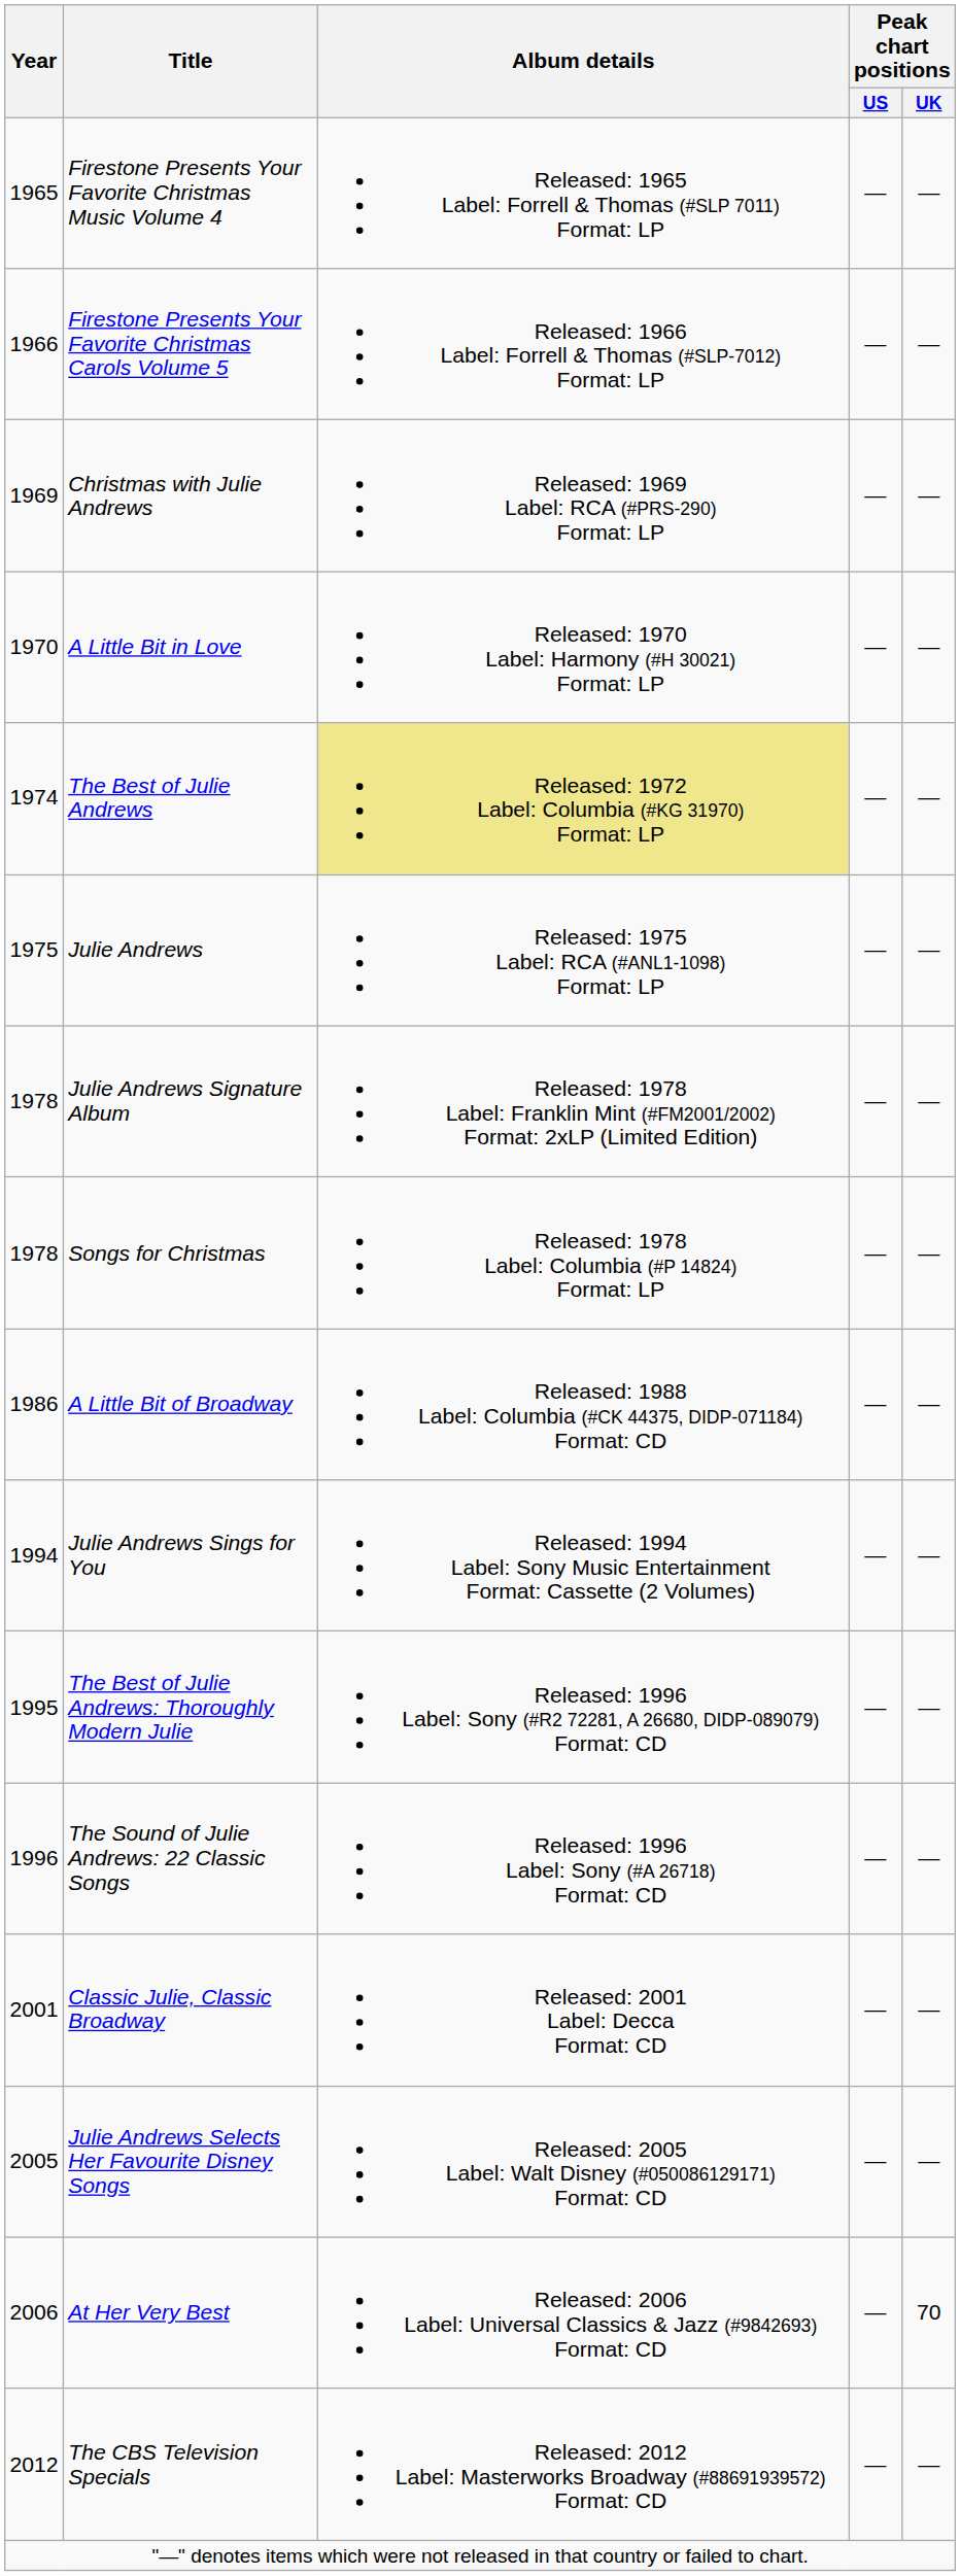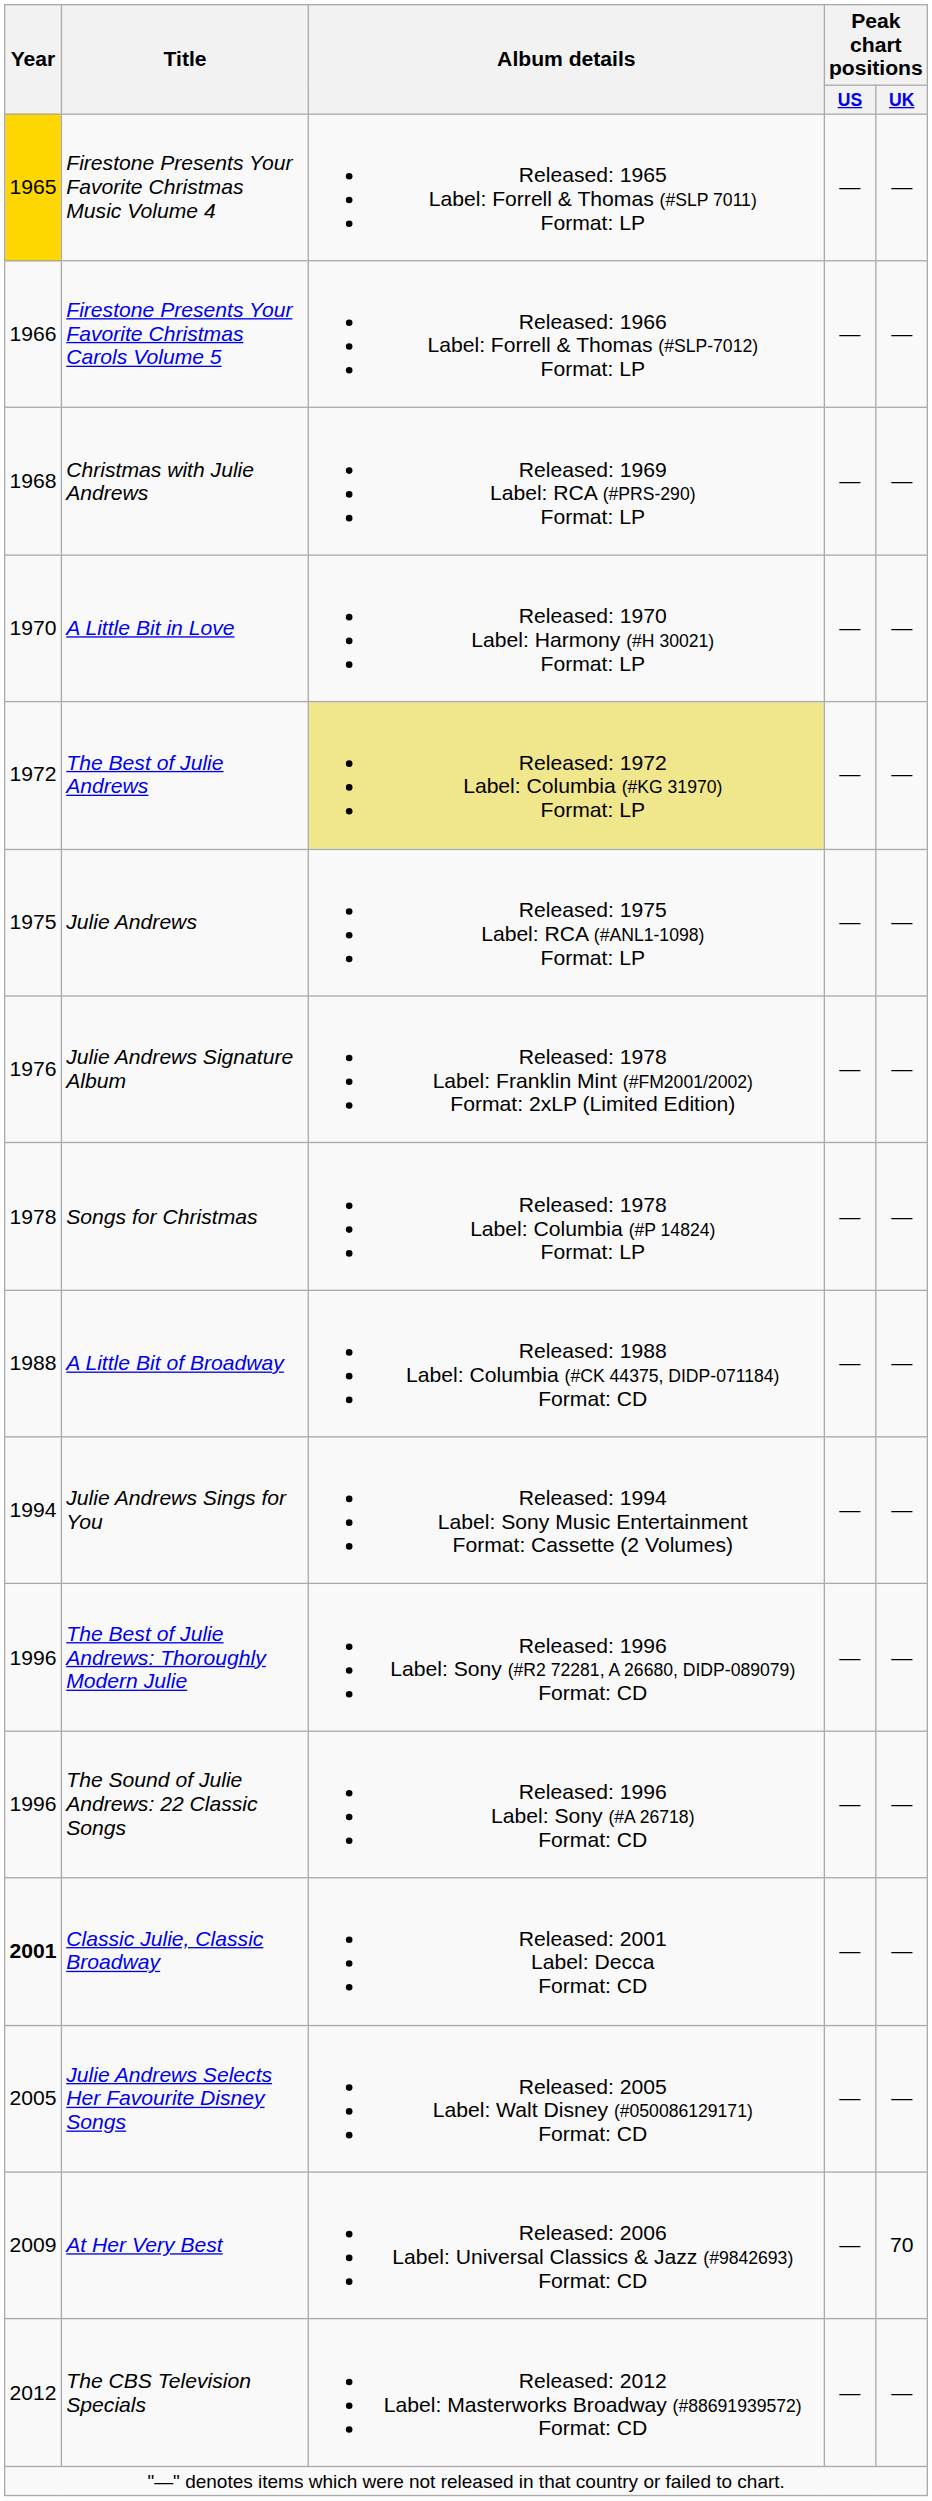 <table class="wikitable" style="text-align:center;">
 <tr>
 <th rowspan="2" style="width:30px;">Year</th>
 <th rowspan="2" style="width:180px;">Title</th>
 <th rowspan="2" style="width:383px;">Album details</th>
 <th colspan="2">Peak chart positions</th>
 </tr>
 <tr style="font-size:smaller;">
 <th style="width:20px;"><a href='#'>US</a><br></th>
 <th style="width:20px;"><a href='#'>UK</a><br></th>
 </tr>
 <tr>
-<td>1965</td>
+<td style="background: gold;">1965</td>
 <td align="left"><em>Firestone Presents Your Favorite Christmas Music Volume 4</em></td>
 <td><br><ul><li>Released: 1965</li><li>Label: Forrell & Thomas <small>(#SLP 7011)</small></li><li>Format: LP</li></ul></td>
 <td>—</td>
 <td>—</td>
 </tr>
 <tr>
 <td>1966</td>
 <td align="left"><em><a href='#'>Firestone Presents Your Favorite Christmas Carols Volume 5</a></em></td>
 <td><br><ul><li>Released: 1966</li><li>Label: Forrell & Thomas <small>(#SLP-7012)</small></li><li>Format: LP</li></ul></td>
 <td>—</td>
 <td>—</td>
 </tr>
 <tr>
-<td>1969</td>
+<td>1968</td>
 <td align="left"><em>Christmas with Julie Andrews</em></td>
 <td><br><ul><li>Released: 1969</li><li>Label: RCA <small>(#PRS-290)</small></li><li>Format: LP</li></ul></td>
 <td>—</td>
 <td>—</td>
 </tr>
 <tr>
 <td>1970</td>
 <td align="left"><em><a href='#'>A Little Bit in Love</a></em></td>
 <td><br><ul><li>Released: 1970</li><li>Label: Harmony <small>(#H 30021)</small></li><li>Format: LP</li></ul></td>
 <td>—</td>
 <td>—</td>
 </tr>
 <tr>
-<td>1974</td>
+<td>1972</td>
 <td align="left"><em><a href='#'>The Best of Julie Andrews</a></em></td>
 <td style="background: khaki;"><br><ul><li>Released: 1972</li><li>Label: Columbia <small>(#KG 31970)</small></li><li>Format: LP</li></ul></td>
 <td>—</td>
 <td>—</td>
 </tr>
 <tr>
 <td>1975</td>
 <td align="left"><em>Julie Andrews</em></td>
 <td><br><ul><li>Released: 1975</li><li>Label: RCA <small>(#ANL1-1098)</small></li><li>Format: LP</li></ul></td>
 <td>—</td>
 <td>—</td>
 </tr>
 <tr>
-<td>1978</td>
+<td>1976</td>
 <td align="left"><em>Julie Andrews Signature Album</em></td>
 <td><br><ul><li>Released: 1978</li><li>Label: Franklin Mint <small>(#FM2001/2002)</small></li><li>Format: 2xLP (Limited Edition)</li></ul></td>
 <td>—</td>
 <td>—</td>
 </tr>
 <tr>
 <td>1978</td>
 <td align="left"><em>Songs for Christmas</em></td>
 <td><br><ul><li>Released: 1978</li><li>Label: Columbia <small>(#P 14824)</small></li><li>Format: LP</li></ul></td>
 <td>—</td>
 <td>—</td>
 </tr>
 <tr>
-<td>1986</td>
+<td>1988</td>
 <td align="left"><em><a href='#'>A Little Bit of Broadway</a></em></td>
 <td><br><ul><li>Released: 1988</li><li>Label: Columbia <small>(#CK 44375, DIDP-071184)</small></li><li>Format: CD</li></ul></td>
 <td>—</td>
 <td>—</td>
 </tr>
 <tr>
 <td>1994</td>
 <td align="left"><em>Julie Andrews Sings for You</em></td>
 <td><br><ul><li>Released: 1994</li><li>Label: Sony Music Entertainment</li><li>Format: Cassette (2 Volumes)</li></ul></td>
 <td>—</td>
 <td>—</td>
 </tr>
 <tr>
-<td>1995</td>
+<td>1996</td>
 <td align="left"><em><a href='#'>The Best of Julie Andrews: Thoroughly Modern Julie</a></em></td>
 <td><br><ul><li>Released: 1996</li><li>Label: Sony <small>(#R2 72281, A 26680, DIDP-089079)</small></li><li>Format: CD</li></ul></td>
 <td>—</td>
 <td>—</td>
 </tr>
 <tr>
 <td>1996</td>
 <td align="left"><em>The Sound of Julie Andrews: 22 Classic Songs</em></td>
 <td><br><ul><li>Released: 1996</li><li>Label: Sony <small>(#A 26718)</small></li><li>Format: CD</li></ul></td>
 <td>—</td>
 <td>—</td>
 </tr>
 <tr>
-<td>2001</td>
+<td><strong>2001</strong></td>
 <td align="left"><em><a href='#'>Classic Julie, Classic Broadway</a></em></td>
 <td><br><ul><li>Released: 2001</li><li>Label: Decca</li><li>Format: CD</li></ul></td>
 <td>—</td>
 <td>—</td>
 </tr>
 <tr>
 <td>2005</td>
 <td align="left"><em><a href='#'>Julie Andrews Selects Her Favourite Disney Songs</a></em></td>
 <td><br><ul><li>Released: 2005</li><li>Label: Walt Disney <small>(#050086129171)</small></li><li>Format: CD</li></ul></td>
 <td>—</td>
 <td>—</td>
 </tr>
 <tr>
-<td>2006</td>
+<td>2009</td>
 <td align="left"><em><a href='#'>At Her Very Best</a></em></td>
 <td><br><ul><li>Released: 2006</li><li>Label: Universal Classics & Jazz <small>(#9842693)</small></li><li>Format: CD</li></ul></td>
 <td>—</td>
 <td>70</td>
 </tr>
 <tr>
 <td>2012</td>
 <td align="left"><em>The CBS Television Specials</em></td>
 <td><br><ul><li>Released: 2012</li><li>Label: Masterworks Broadway <small>(#88691939572)</small></li><li>Format: CD</li></ul></td>
 <td>—</td>
 <td>—</td>
 </tr>
 <tr>
 <td colspan="14" style="font-size:90%;">"—" denotes items which were not released in that country or failed to chart.</td>
 </tr>
 </table>
